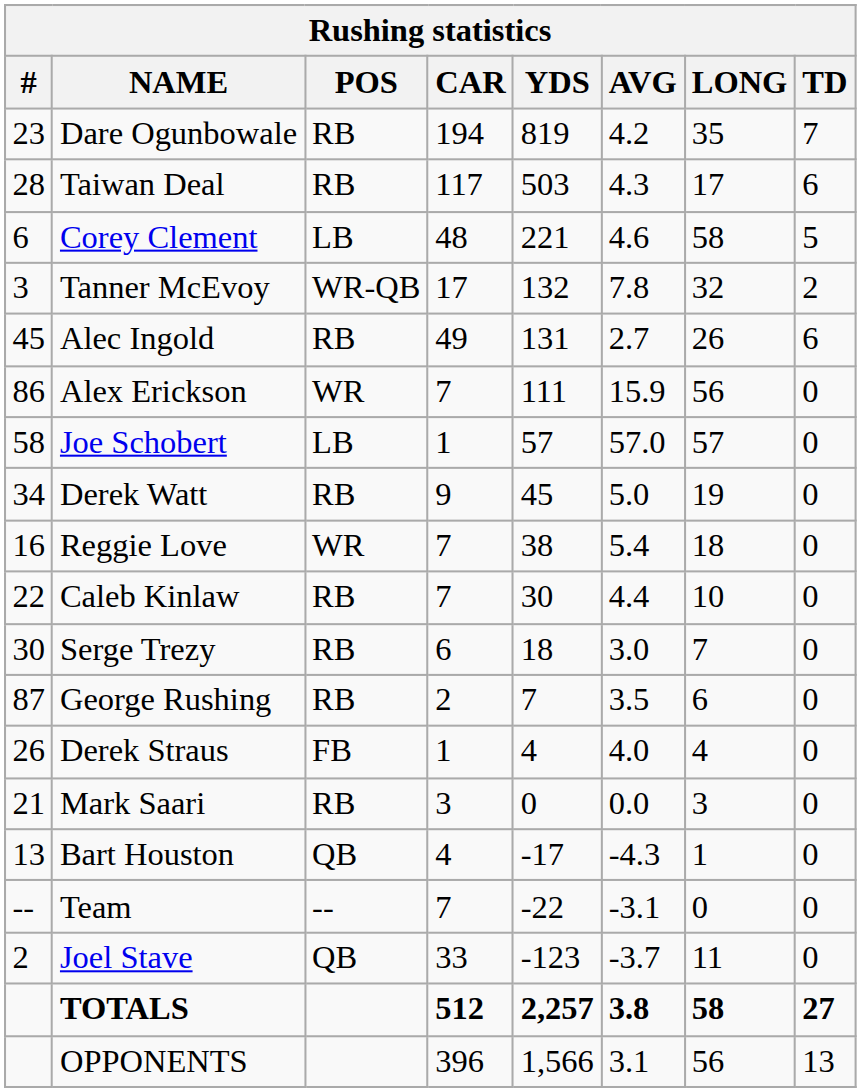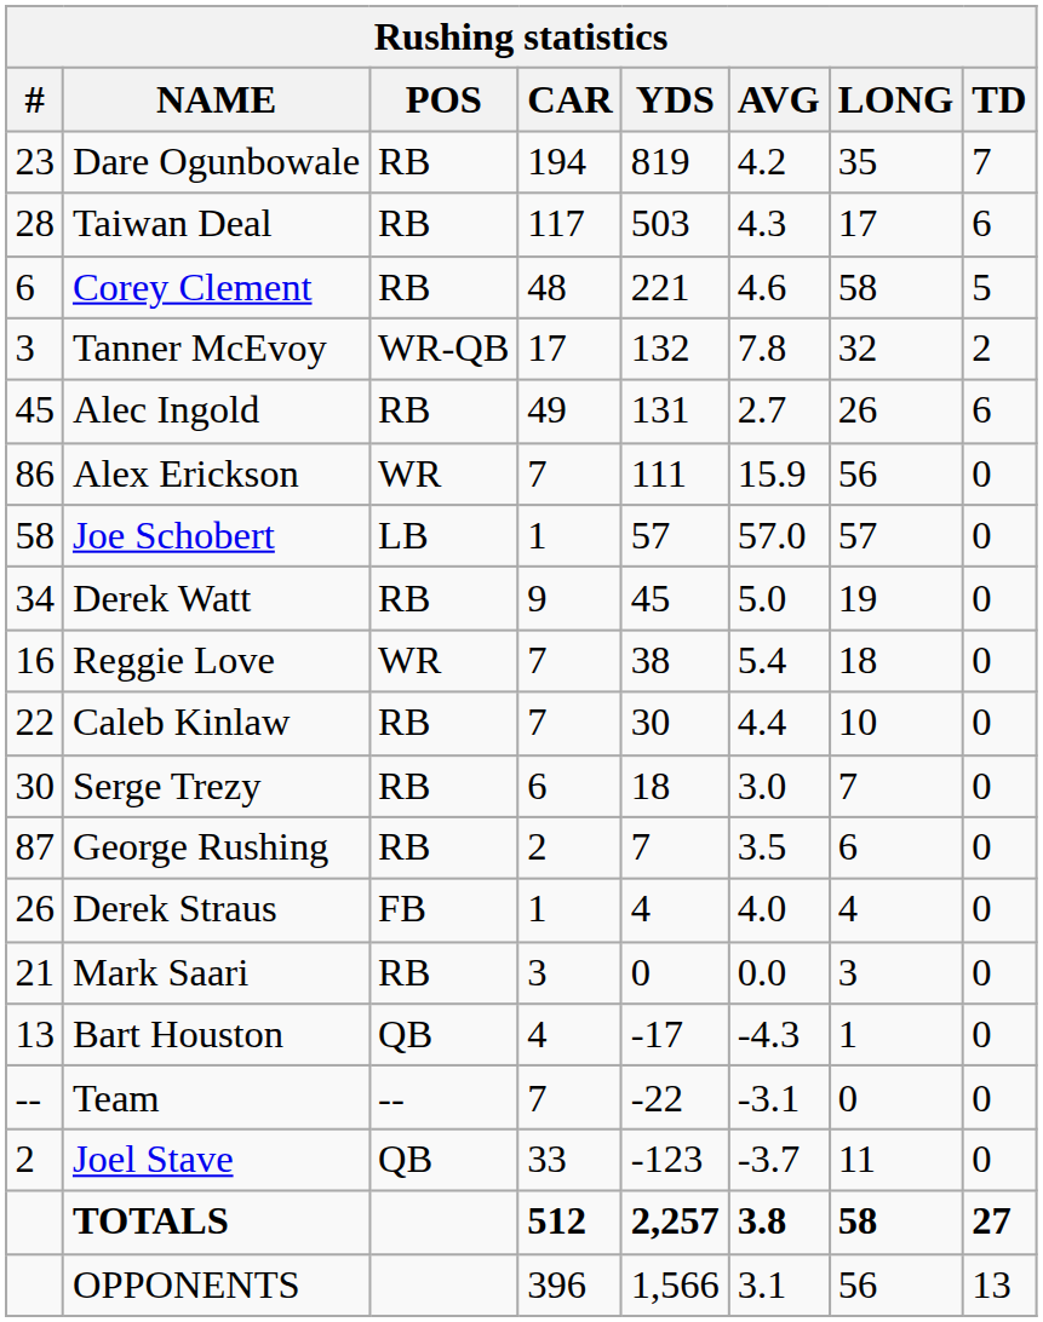 <table class="wikitable sortable collapsible collapsed">
 <tr>
 <th colspan="8">Rushing statistics</th>
 </tr>
 <tr>
 <th>#</th>
 <th>NAME</th>
 <th>POS</th>
 <th>CAR</th>
 <th>YDS</th>
 <th>AVG</th>
 <th>LONG</th>
 <th>TD</th>
 </tr>
 <tr>
 <td>23</td>
 <td>Dare Ogunbowale</td>
 <td>RB</td>
 <td>194</td>
 <td>819</td>
 <td>4.2</td>
 <td>35</td>
 <td>7</td>
 </tr>
 <tr>
 <td>28</td>
 <td>Taiwan Deal</td>
 <td>RB</td>
 <td>117</td>
 <td>503</td>
 <td>4.3</td>
 <td>17</td>
 <td>6</td>
 </tr>
 <tr>
 <td>6</td>
 <td><a href='#'>Corey Clement</a></td>
-<td>LB</td>
+<td>RB</td>
 <td>48</td>
 <td>221</td>
 <td>4.6</td>
 <td>58</td>
 <td>5</td>
 </tr>
 <tr>
 <td>3</td>
 <td>Tanner McEvoy</td>
 <td>WR-QB</td>
 <td>17</td>
 <td>132</td>
 <td>7.8</td>
 <td>32</td>
 <td>2</td>
 </tr>
 <tr>
 <td>45</td>
 <td>Alec Ingold</td>
 <td>RB</td>
 <td>49</td>
 <td>131</td>
 <td>2.7</td>
 <td>26</td>
 <td>6</td>
 </tr>
 <tr>
 <td>86</td>
 <td>Alex Erickson</td>
 <td>WR</td>
 <td>7</td>
 <td>111</td>
 <td>15.9</td>
 <td>56</td>
 <td>0</td>
 </tr>
 <tr>
 <td>58</td>
 <td><a href='#'>Joe Schobert</a></td>
 <td>LB</td>
 <td>1</td>
 <td>57</td>
 <td>57.0</td>
 <td>57</td>
 <td>0</td>
 </tr>
 <tr>
 <td>34</td>
 <td>Derek Watt</td>
 <td>RB</td>
 <td>9</td>
 <td>45</td>
 <td>5.0</td>
 <td>19</td>
 <td>0</td>
 </tr>
 <tr>
 <td>16</td>
 <td>Reggie Love</td>
 <td>WR</td>
 <td>7</td>
 <td>38</td>
 <td>5.4</td>
 <td>18</td>
 <td>0</td>
 </tr>
 <tr>
 <td>22</td>
 <td>Caleb Kinlaw</td>
 <td>RB</td>
 <td>7</td>
 <td>30</td>
 <td>4.4</td>
 <td>10</td>
 <td>0</td>
 </tr>
 <tr>
 <td>30</td>
 <td>Serge Trezy</td>
 <td>RB</td>
 <td>6</td>
 <td>18</td>
 <td>3.0</td>
 <td>7</td>
 <td>0</td>
 </tr>
 <tr>
 <td>87</td>
 <td>George Rushing</td>
 <td>RB</td>
 <td>2</td>
 <td>7</td>
 <td>3.5</td>
 <td>6</td>
 <td>0</td>
 </tr>
 <tr>
 <td>26</td>
 <td>Derek Straus</td>
 <td>FB</td>
 <td>1</td>
 <td>4</td>
 <td>4.0</td>
 <td>4</td>
 <td>0</td>
 </tr>
 <tr>
 <td>21</td>
 <td>Mark Saari</td>
 <td>RB</td>
 <td>3</td>
 <td>0</td>
 <td>0.0</td>
 <td>3</td>
 <td>0</td>
 </tr>
 <tr>
 <td>13</td>
 <td>Bart Houston</td>
 <td>QB</td>
 <td>4</td>
 <td>-17</td>
 <td>-4.3</td>
 <td>1</td>
 <td>0</td>
 </tr>
 <tr>
 <td>--</td>
 <td>Team</td>
 <td>--</td>
 <td>7</td>
 <td>-22</td>
 <td>-3.1</td>
 <td>0</td>
 <td>0</td>
 </tr>
 <tr>
 <td>2</td>
 <td><a href='#'>Joel Stave</a></td>
 <td>QB</td>
 <td>33</td>
 <td>-123</td>
 <td>-3.7</td>
 <td>11</td>
 <td>0</td>
 </tr>
 <tr>
 <td></td>
 <td><strong>TOTALS</strong></td>
 <td></td>
 <td><strong>512</strong></td>
 <td><strong>2,257</strong></td>
 <td><strong>3.8</strong></td>
 <td><strong>58</strong></td>
 <td><strong>27</strong></td>
 </tr>
 <tr>
 <td></td>
 <td>OPPONENTS</td>
 <td></td>
 <td>396</td>
 <td>1,566</td>
 <td>3.1</td>
 <td>56</td>
 <td>13</td>
 </tr>
 </table>
